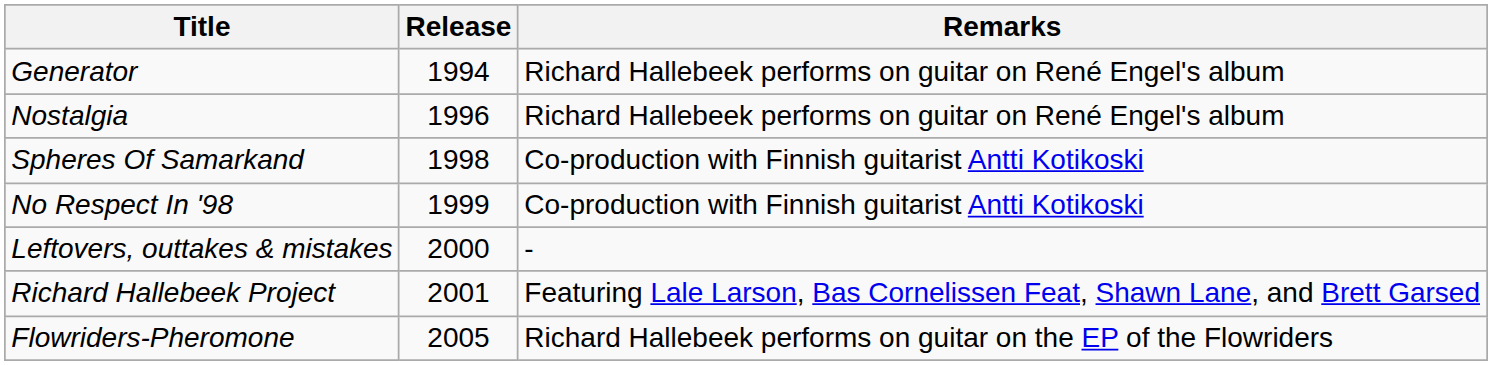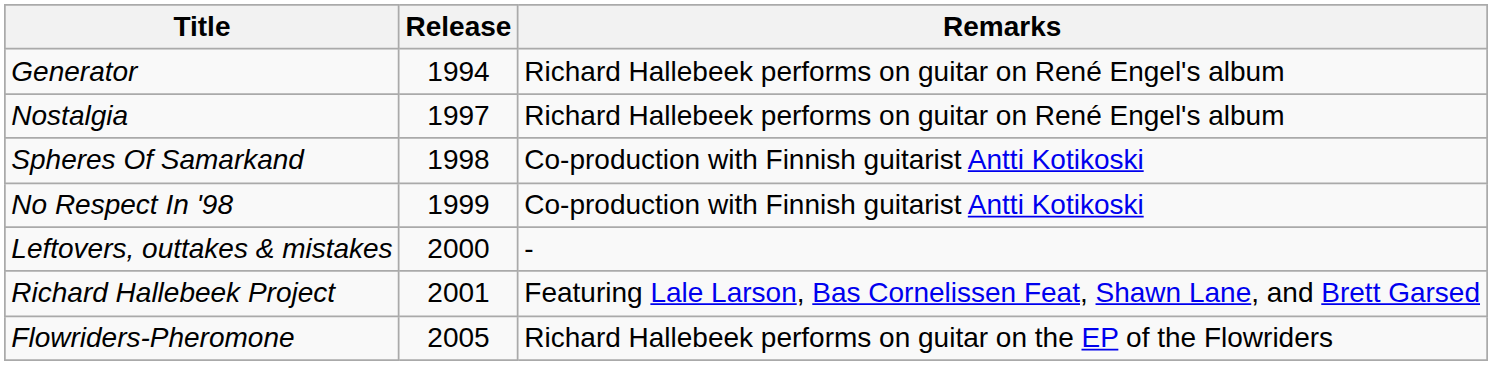 <table class="wikitable">
 <tr>
 <th>Title</th>
 <th>Release</th>
 <th>Remarks</th>
 </tr>
 <tr align=center>
 <td align=left><em>	Generator	</em></td>
 <td>1994</td>
 <td align=left>Richard Hallebeek performs on guitar on René Engel's album</td>
 </tr>
 <tr align=center>
 <td align=left><em>	Nostalgia	</em></td>
-<td>1996</td>
+<td>1997</td>
 <td align=left>Richard Hallebeek performs on guitar on René Engel's album</td>
 </tr>
 <tr align=center>
 <td align=left><em>	Spheres Of Samarkand	</em></td>
 <td>1998</td>
 <td align=left>Co-production with Finnish guitarist <a href='#'>Antti Kotikoski</a></td>
 </tr>
 <tr align=center>
 <td align=left><em>	No Respect In '98	</em></td>
 <td>1999</td>
 <td align=left>Co-production with Finnish guitarist <a href='#'>Antti Kotikoski</a></td>
 </tr>
 <tr align=center>
 <td align=left><em>	Leftovers, outtakes & mistakes	</em></td>
 <td>2000</td>
 <td align=left>-</td>
 </tr>
 <tr align=center>
 <td align=left><em>	Richard Hallebeek Project 	</em></td>
 <td>2001</td>
 <td align=left>Featuring <a href='#'>Lale Larson</a>,  <a href='#'>Bas Cornelissen Feat</a>, <a href='#'>Shawn Lane</a>, and <a href='#'>Brett Garsed</a></td>
 </tr>
 <tr align=center>
 <td align=left><em>	Flowriders-Pheromone 	</em></td>
 <td>2005</td>
 <td align=left>Richard Hallebeek performs on guitar on the <a href='#'>EP</a> of the Flowriders</td>
 </tr>
 </table>
